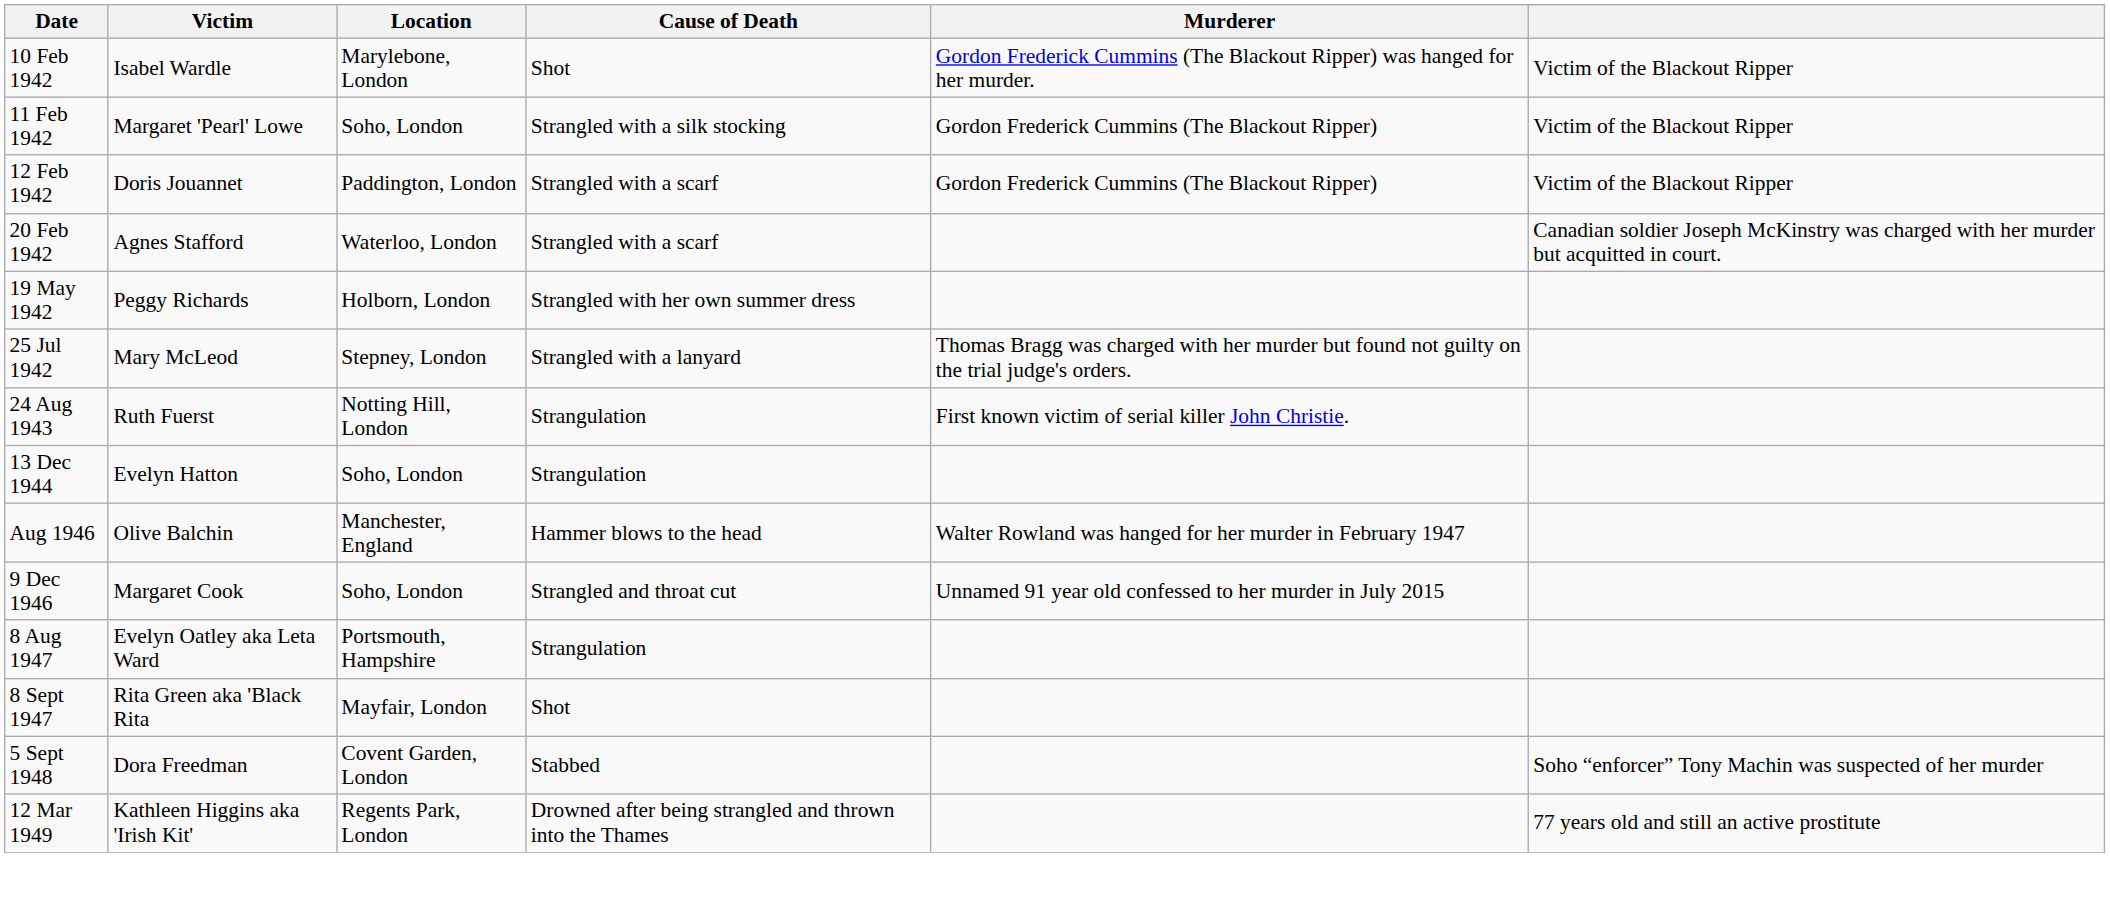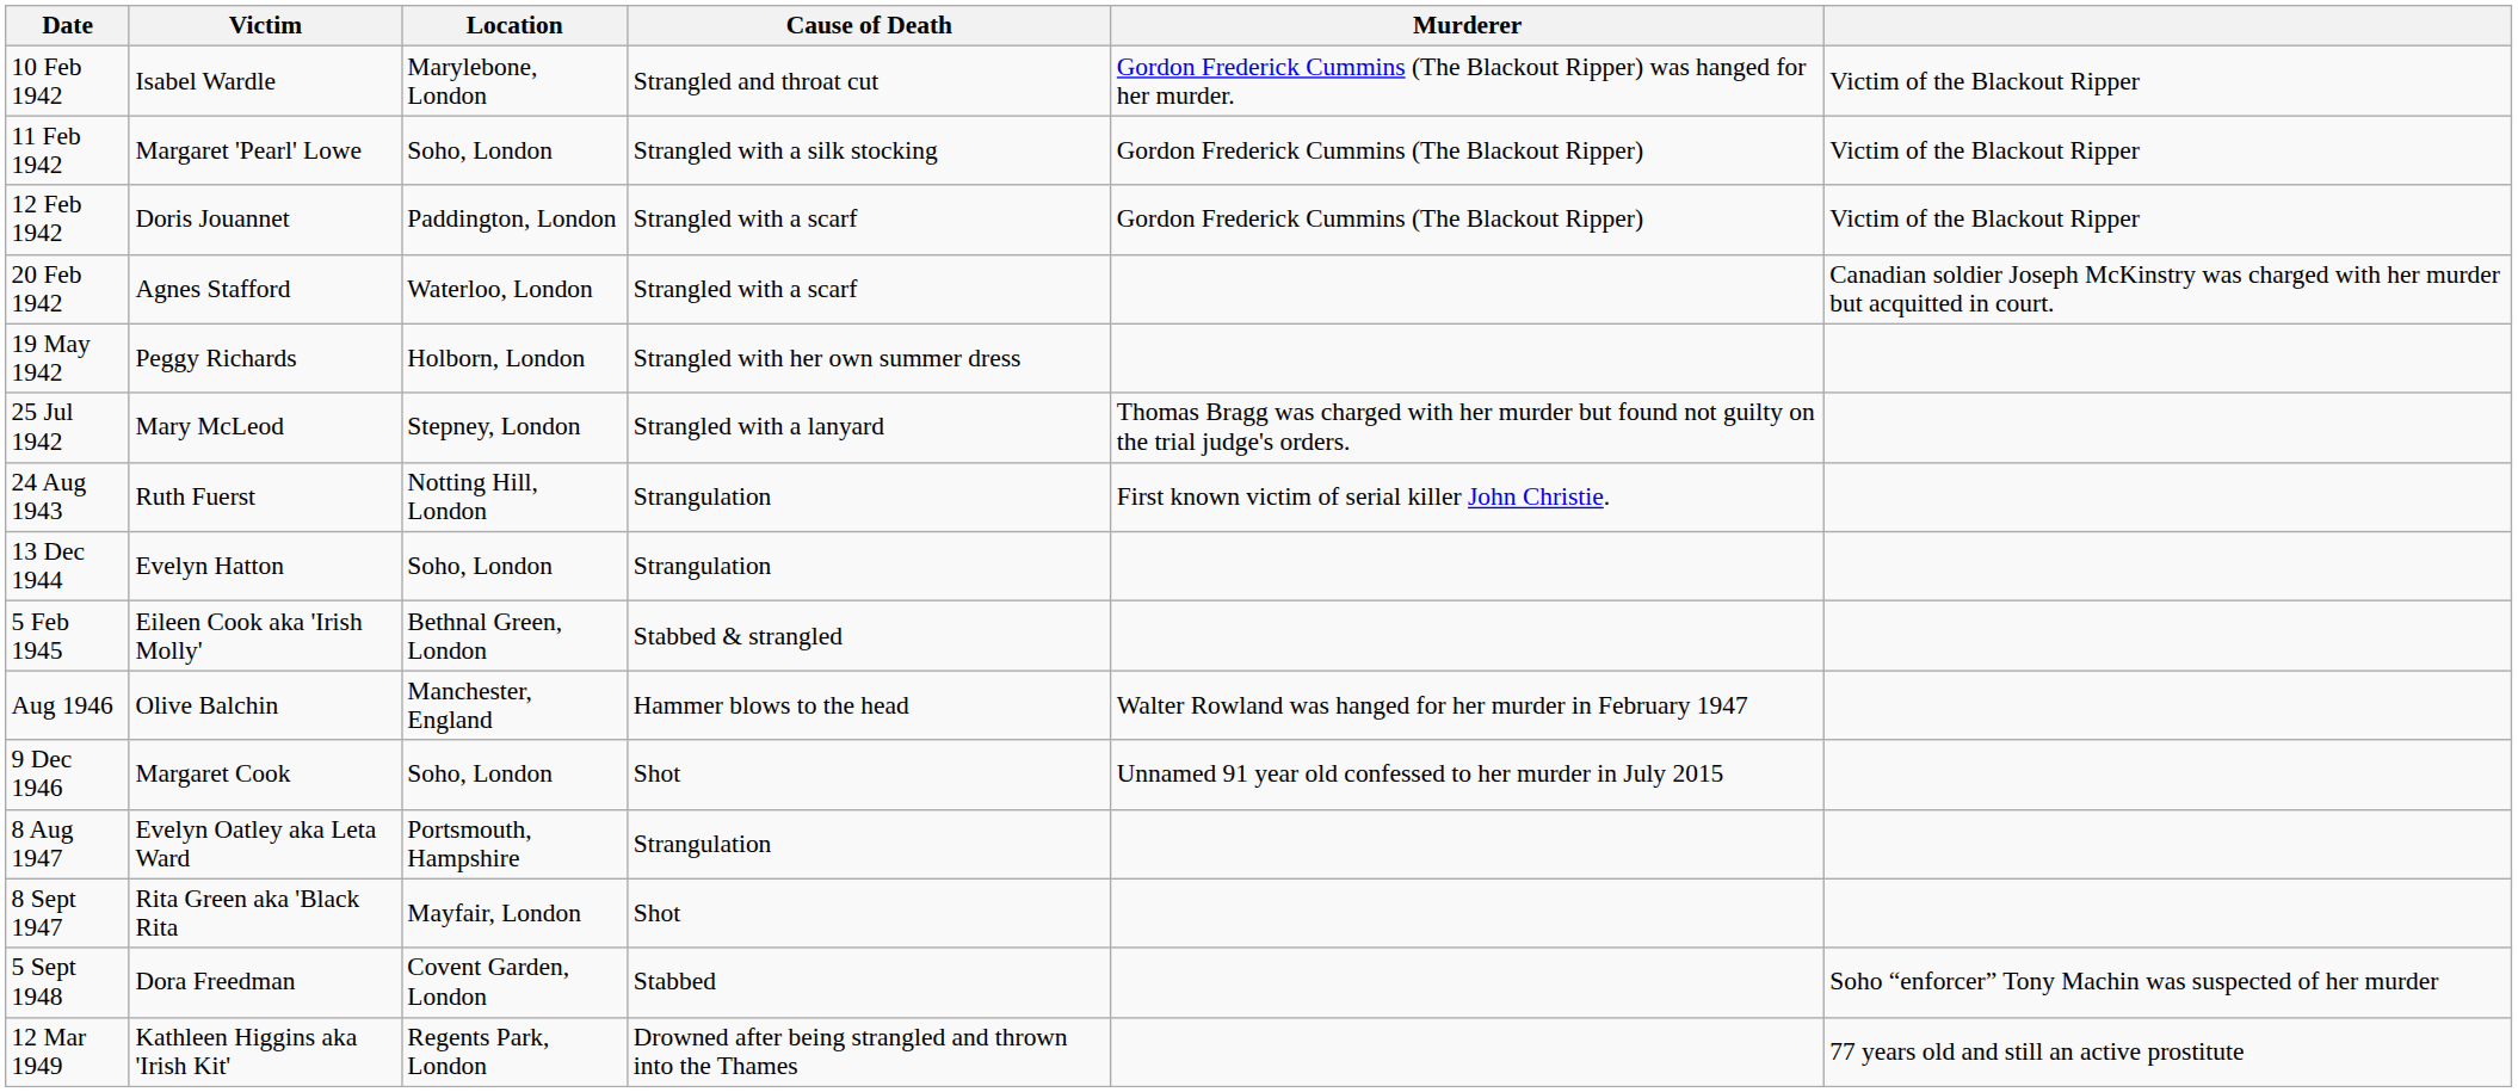 <table class="wikitable">
 <tr>
 <th>Date</th>
 <th>Victim</th>
 <th>Location</th>
 <th>Cause of Death</th>
 <th>Murderer</th>
 <th></th>
 </tr>
 <tr>
 <td>10 Feb 1942</td>
 <td>Isabel Wardle</td>
 <td>Marylebone, London</td>
-<td>Shot</td>
+<td>Strangled and throat cut</td>
 <td><a href='#'>Gordon Frederick Cummins</a> (The Blackout Ripper) was hanged for her murder.</td>
 <td>Victim of the Blackout Ripper</td>
 </tr>
 <tr>
 <td>11 Feb 1942</td>
 <td>Margaret 'Pearl' Lowe</td>
 <td>Soho, London</td>
 <td>Strangled with a silk stocking</td>
 <td>Gordon Frederick Cummins (The Blackout Ripper)</td>
 <td>Victim of the Blackout Ripper</td>
 </tr>
 <tr>
 <td>12 Feb 1942</td>
 <td>Doris Jouannet</td>
 <td>Paddington, London</td>
 <td>Strangled with a scarf</td>
 <td>Gordon Frederick Cummins (The Blackout Ripper)</td>
 <td>Victim of the Blackout Ripper</td>
 </tr>
 <tr>
 <td>20 Feb 1942</td>
 <td>Agnes Stafford</td>
 <td>Waterloo, London</td>
 <td>Strangled with a scarf</td>
 <td></td>
 <td>Canadian soldier Joseph McKinstry was charged with her murder but acquitted in court.</td>
 </tr>
 <tr>
 <td>19 May 1942</td>
 <td>Peggy Richards</td>
 <td>Holborn, London</td>
 <td>Strangled with her own summer dress</td>
 <td></td>
 <td></td>
 </tr>
 <tr>
 <td>25 Jul 1942</td>
 <td>Mary McLeod</td>
 <td>Stepney, London</td>
 <td>Strangled with a lanyard</td>
 <td>Thomas Bragg was charged with her murder but found not guilty on the trial judge's orders.</td>
 <td></td>
 </tr>
 <tr>
 <td>24 Aug 1943</td>
 <td>Ruth Fuerst</td>
 <td>Notting Hill, London</td>
 <td>Strangulation</td>
 <td>First known victim of serial killer <a href='#'>John Christie</a>.</td>
 <td></td>
 </tr>
 <tr>
 <td>13 Dec 1944</td>
 <td>Evelyn Hatton</td>
 <td>Soho, London</td>
 <td>Strangulation</td>
 <td></td>
 <td></td>
 </tr>
 <tr>
+<td>5 Feb 1945</td>
+<td>Eileen Cook aka 'Irish Molly'</td>
+<td>Bethnal Green, London</td>
+<td>Stabbed & strangled</td>
+<td></td>
+<td></td>
+</tr>
+<tr>
 <td>Aug 1946</td>
 <td>Olive Balchin</td>
 <td>Manchester, England</td>
 <td>Hammer blows to the head</td>
 <td>Walter Rowland was hanged for her murder in February 1947</td>
 <td></td>
 </tr>
 <tr>
 <td>9 Dec 1946</td>
 <td>Margaret Cook</td>
 <td>Soho, London</td>
-<td>Strangled and throat cut</td>
+<td>Shot</td>
 <td>Unnamed 91 year old confessed to her murder in July 2015</td>
 <td></td>
 </tr>
 <tr>
 <td>8 Aug 1947</td>
 <td>Evelyn Oatley aka Leta Ward</td>
 <td>Portsmouth, Hampshire</td>
 <td>Strangulation</td>
 <td></td>
 <td></td>
 </tr>
 <tr>
 <td>8 Sept 1947</td>
 <td>Rita Green aka 'Black Rita</td>
 <td>Mayfair, London</td>
 <td>Shot</td>
 <td></td>
 <td></td>
 </tr>
 <tr>
 <td>5 Sept 1948</td>
 <td>Dora Freedman</td>
 <td>Covent Garden, London</td>
 <td>Stabbed</td>
 <td></td>
 <td>Soho “enforcer” Tony Machin was suspected of her murder</td>
 </tr>
 <tr>
 <td>12 Mar 1949</td>
 <td>Kathleen Higgins aka 'Irish Kit'</td>
 <td>Regents Park, London</td>
 <td>Drowned after being strangled and thrown into the Thames</td>
 <td></td>
 <td>77 years old and still an active prostitute</td>
 </tr>
 </table>
